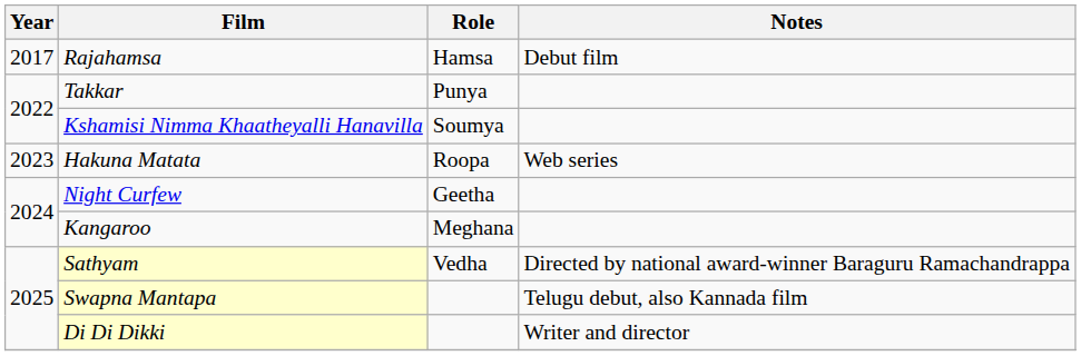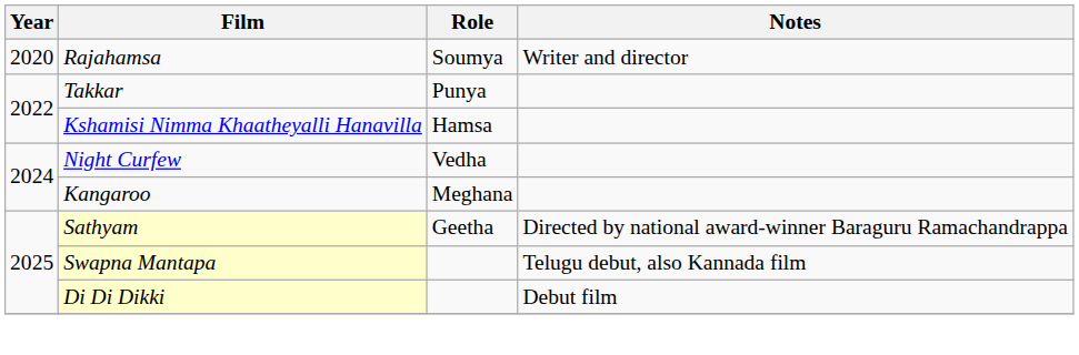 <table class="wikitable sortable">
 <tr>
 <th>Year</th>
 <th>Film</th>
 <th>Role</th>
 <th>Notes</th>
 </tr>
 <tr>
-<td>2017</td>
+<td>2020</td>
 <td><em>Rajahamsa</em></td>
-<td>Hamsa</td>
-<td>Debut film</td>
+<td>Soumya</td>
+<td>Writer and director</td>
 </tr>
 <tr>
 <td rowspan="2">2022</td>
 <td><em>Takkar</em></td>
 <td>Punya</td>
 <td></td>
 </tr>
 <tr>
 <td><em><a href='#'>Kshamisi Nimma Khaatheyalli Hanavilla</a></em></td>
-<td>Soumya</td>
+<td>Hamsa</td>
 <td></td>
-</tr>
-<tr>
-<td>2023</td>
-<td><em>Hakuna Matata</em></td>
-<td>Roopa</td>
-<td>Web series</td>
 </tr>
 <tr>
 <td rowspan="2">2024</td>
 <td><em><a href='#'>Night Curfew</a></em></td>
-<td>Geetha</td>
+<td>Vedha</td>
 <td></td>
 </tr>
 <tr>
 <td><em>Kangaroo</em></td>
 <td>Meghana</td>
 <td></td>
 </tr>
 <tr>
 <td rowspan="3">2025</td>
 <td style="background:#FFFFCC;"><em>Sathyam</em></td>
-<td>Vedha</td>
+<td>Geetha</td>
 <td>Directed by national award-winner Baraguru Ramachandrappa</td>
 </tr>
 <tr>
 <td style="background:#FFFFCC;"><em>Swapna Mantapa</em></td>
 <td></td>
 <td>Telugu debut, also Kannada film</td>
 </tr>
 <tr>
 <td style="background:#FFFFCC;"><em>Di Di Dikki</em></td>
 <td></td>
-<td>Writer and director</td>
+<td>Debut film</td>
 </tr>
 <tr>
 </tr>
 </table>
